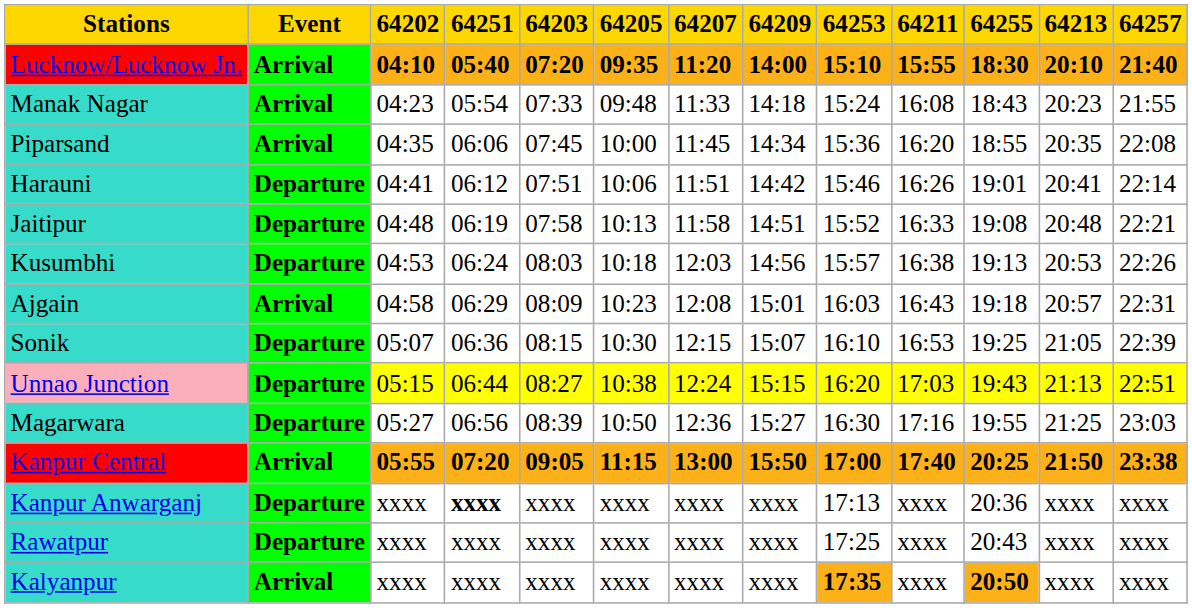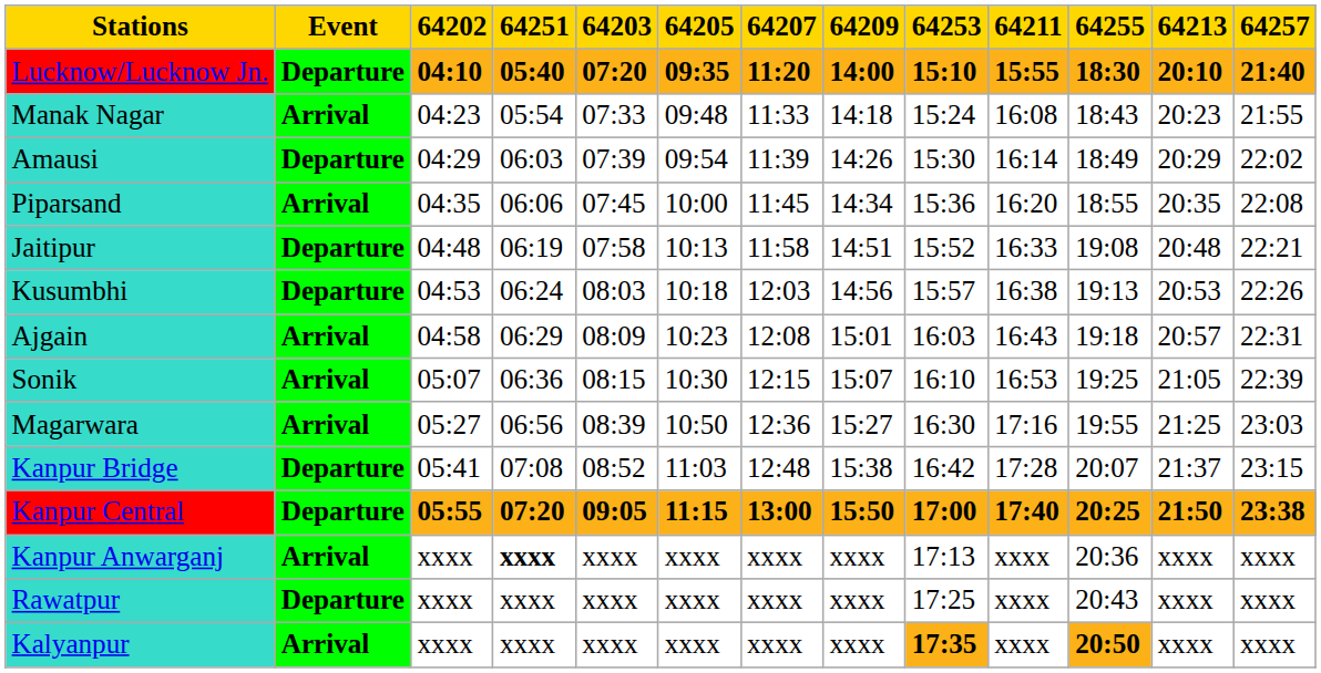 <table class="wikitable sortable" style="background:#ffffff;">
 <tr>
 <th style="background-color:#FFD700">Stations</th>
 <th ! style="background-color:#FFD700">Event</th>
 <th ! style="background-color:#FFD700">64202</th>
 <th ! style="background-color:#FFD700">64251</th>
 <th ! style="background-color:#FFD700">64203</th>
 <th ! style="background-color:#FFD700">64205</th>
 <th ! style="background-color:#FFD700">64207</th>
 <th ! style="background-color:#FFD700">64209</th>
 <th ! style="background-color:#FFD700">64253</th>
 <th ! style="background-color:#FFD700">64211</th>
 <th ! style="background-color:#FFD700">64255</th>
 <th ! style="background-color:#FFD700">64213</th>
 <th ! style="background-color:#FFD700">64257</th>
 </tr>
 <tr>
 <td align="left" style="background-color:#FF0000"><a href='#'>Lucknow/Lucknow Jn.</a></td>
-<td align="left" style="background-color:#00FF00"><strong>Arrival</strong></td>
+<td align="left" style="background-color:#00FF00"><strong>Departure</strong></td>
 <td align="left" style="background-color:#FBB117"><strong>04:10</strong></td>
 <td align="left" style="background-color:#FBB117"><strong>05:40</strong></td>
 <td align="left" style="background-color:#FBB117"><strong>07:20</strong></td>
 <td align="left" style="background-color:#FBB117"><strong>09:35</strong></td>
 <td align="left" style="background-color:#FBB117"><strong>11:20</strong></td>
 <td align="left" style="background-color:#FBB117"><strong>14:00</strong></td>
 <td align="left" style="background-color:#FBB117"><strong>15:10</strong></td>
 <td align="left" style="background-color:#FBB117"><strong>15:55</strong></td>
 <td align="left" style="background-color:#FBB117"><strong>18:30</strong></td>
 <td align="left" style="background-color:#FBB117"><strong>20:10</strong></td>
 <td align="left" style="background-color:#FBB117"><strong>21:40</strong></td>
 </tr>
 <tr>
 <td align="left"  style="background-color:#36DBCA">Manak Nagar</td>
 <td align="left" style="background-color:#00FF00"><strong>Arrival</strong></td>
 <td align="left">04:23</td>
 <td align="left">05:54</td>
 <td align="left">07:33</td>
 <td align="left">09:48</td>
 <td align="left">11:33</td>
 <td align="left">14:18</td>
 <td align="left">15:24</td>
 <td align="left">16:08</td>
 <td align="left">18:43</td>
 <td align="left">20:23</td>
 <td align="left">21:55</td>
 </tr>
 <tr>
+<td align="left"  style="background-color:#36DBCA">Amausi</td>
+<td align="left" style="background-color:#00FF00"><strong>Departure</strong></td>
+<td align="left">04:29</td>
+<td align="left">06:03</td>
+<td align="left">07:39</td>
+<td align="left">09:54</td>
+<td align="left">11:39</td>
+<td align="left">14:26</td>
+<td align="left">15:30</td>
+<td align="left">16:14</td>
+<td align="left">18:49</td>
+<td align="left">20:29</td>
+<td align="left">22:02</td>
+</tr>
+<tr>
 <td align="left"   style="background-color:#36DBCA">Piparsand</td>
 <td align="left" style="background-color:#00FF00"><strong>Arrival</strong></td>
 <td align="left">04:35</td>
 <td align="left">06:06</td>
 <td align="left">07:45</td>
 <td align="left">10:00</td>
 <td align="left">11:45</td>
 <td align="left">14:34</td>
 <td align="left">15:36</td>
 <td align="left">16:20</td>
 <td align="left">18:55</td>
 <td align="left">20:35</td>
 <td align="left">22:08</td>
-</tr>
-<tr>
-<td align="left"   style="background-color:#36DBCA">Harauni</td>
-<td align="left" style="background-color:#00FF00"><strong>Departure</strong></td>
-<td align="left">04:41</td>
-<td align="left">06:12</td>
-<td align="left">07:51</td>
-<td align="left">10:06</td>
-<td align="left">11:51</td>
-<td align="left">14:42</td>
-<td align="left">15:46</td>
-<td align="left">16:26</td>
-<td align="left">19:01</td>
-<td align="left">20:41</td>
-<td align="left">22:14</td>
 </tr>
 <tr>
 <td align="left"  style="background-color:#36DBCA">Jaitipur</td>
 <td align="left" style="background-color:#00FF00"><strong>Departure</strong></td>
 <td align="left">04:48</td>
 <td align="left">06:19</td>
 <td align="left">07:58</td>
 <td align="left">10:13</td>
 <td align="left">11:58</td>
 <td align="left">14:51</td>
 <td align="left">15:52</td>
 <td align="left">16:33</td>
 <td align="left">19:08</td>
 <td align="left">20:48</td>
 <td align="left">22:21</td>
 </tr>
 <tr>
 <td align="left"  style="background-color:#36DBCA">Kusumbhi</td>
 <td align="left" style="background-color:#00FF00"><strong>Departure</strong></td>
 <td align="left">04:53</td>
 <td align="left">06:24</td>
 <td align="left">08:03</td>
 <td align="left">10:18</td>
 <td align="left">12:03</td>
 <td align="left">14:56</td>
 <td align="left">15:57</td>
 <td align="left">16:38</td>
 <td align="left">19:13</td>
 <td align="left">20:53</td>
 <td align="left">22:26</td>
 </tr>
 <tr>
 <td align="left"   style="background-color:#36DBCA">Ajgain</td>
 <td align="left" style="background-color:#00FF00"><strong>Arrival</strong></td>
 <td align="left">04:58</td>
 <td align="left">06:29</td>
 <td align="left">08:09</td>
 <td align="left">10:23</td>
 <td align="left">12:08</td>
 <td align="left">15:01</td>
 <td align="left">16:03</td>
 <td align="left">16:43</td>
 <td align="left">19:18</td>
 <td align="left">20:57</td>
 <td align="left">22:31</td>
 </tr>
 <tr>
 <td align="left" style="background-color:#36DBCA">Sonik</td>
-<td align="left" style="background-color:#00FF00"><strong>Departure</strong></td>
+<td align="left" style="background-color:#00FF00"><strong>Arrival</strong></td>
 <td align="left">05:07</td>
 <td align="left">06:36</td>
 <td align="left">08:15</td>
 <td align="left">10:30</td>
 <td align="left">12:15</td>
 <td align="left">15:07</td>
 <td align="left">16:10</td>
 <td align="left">16:53</td>
 <td align="left">19:25</td>
 <td align="left">21:05</td>
 <td align="left">22:39</td>
 </tr>
-<tr>
-<td align="left" style="background-color:#FAAFBA"><a href='#'>Unnao Junction</a></td>
-<td align="left" style="background-color:#00FF00"><strong>Departure</strong></td>
-<td align="left" style="background-color:#FFFF00">05:15</td>
-<td align="left" style="background-color:#FFFF00">06:44</td>
-<td align="left" style="background-color:#FFFF00">08:27</td>
-<td align="left" style="background-color:#FFFF00">10:38</td>
-<td align="left" style="background-color:#FFFF00">12:24</td>
-<td align="left" style="background-color:#FFFF00">15:15</td>
-<td align="left" style="background-color:#FFFF00">16:20</td>
-<td align="left" style="background-color:#FFFF00">17:03</td>
-<td align="left" style="background-color:#FFFF00">19:43</td>
-<td align="left" style="background-color:#FFFF00">21:13</td>
-<td align="left" style="background-color:#FFFF00">22:51</td>
-</tr>
 <tr Ki>
 <td align="left" style="background-color:#36DBCA">Magarwara</td>
-<td align="left" style="background-color:#00FF00"><strong>Departure</strong></td>
+<td align="left" style="background-color:#00FF00"><strong>Arrival</strong></td>
 <td align="left">05:27</td>
 <td align="left">06:56</td>
 <td align="left">08:39</td>
 <td align="left">10:50</td>
 <td align="left">12:36</td>
 <td align="left">15:27</td>
 <td align="left">16:30</td>
 <td align="left">17:16</td>
 <td align="left">19:55</td>
 <td align="left">21:25</td>
 <td align="left">23:03</td>
 </tr>
 <tr>
+<td align="left"  style="background-color:#36DBCA"><a href='#'>Kanpur Bridge</a></td>
+<td align="left" style="background-color:#00FF00"><strong>Departure</strong></td>
+<td align="left">05:41</td>
+<td align="left">07:08</td>
+<td align="left">08:52</td>
+<td align="left">11:03</td>
+<td align="left">12:48</td>
+<td align="left">15:38</td>
+<td align="left">16:42</td>
+<td align="left">17:28</td>
+<td align="left">20:07</td>
+<td align="left">21:37</td>
+<td align="left">23:15</td>
+</tr>
+<tr>
 <td align="left" style="background-color:#FF0000"><a href='#'>Kanpur Central</a></td>
-<td align="left" style="background-color:#00FF00"><strong>Arrival</strong></td>
+<td align="left" style="background-color:#00FF00"><strong>Departure</strong></td>
 <td align="left" style="background-color:#FBB117"><strong>05:55</strong></td>
 <td align="left" style="background-color:#FBB117"><strong>07:20</strong></td>
 <td align="left" style="background-color:#FBB117"><strong>09:05</strong></td>
 <td align="left" style="background-color:#FBB117"><strong>11:15</strong></td>
 <td align="left" style="background-color:#FBB117"><strong>13:00</strong></td>
 <td align="left" style="background-color:#FBB117"><strong>15:50</strong></td>
 <td align="left" style="background-color:#FBB117"><strong>17:00</strong></td>
 <td align="left" style="background-color:#FBB117"><strong>17:40</strong></td>
 <td align="left" style="background-color:#FBB117"><strong>20:25</strong></td>
 <td align="left" style="background-color:#FBB117"><strong>21:50</strong></td>
 <td align="left" style="background-color:#FBB117"><strong>23:38</strong></td>
 </tr>
 <tr>
 <td align="left" style="background-color:#36DBCA"><a href='#'>Kanpur Anwarganj</a></td>
-<td align="left" style="background-color:#00FF00"><strong>Departure</strong></td>
+<td align="left" style="background-color:#00FF00"><strong>Arrival</strong></td>
 <td align="left">xxxx</td>
 <td align="left"><strong>xxxx</strong></td>
 <td align="left">xxxx</td>
 <td align="left">xxxx</td>
 <td align="left">xxxx</td>
 <td align="left">xxxx</td>
 <td align="left">17:13</td>
 <td align="left">xxxx</td>
 <td align="left">20:36</td>
 <td align="left">xxxx</td>
 <td align="left">xxxx</td>
 </tr>
 <tr>
 <td align="left" style="background-color:#36DBCA"><a href='#'>Rawatpur</a></td>
 <td align="left" style="background-color:#00FF00"><strong>Departure</strong></td>
 <td align="left">xxxx</td>
 <td align="left">xxxx</td>
 <td align="left">xxxx</td>
 <td align="left">xxxx</td>
 <td align="left">xxxx</td>
 <td align="left">xxxx</td>
 <td align="left">17:25</td>
 <td align="left">xxxx</td>
 <td align="left">20:43</td>
 <td align="left">xxxx</td>
 <td align="left">xxxx</td>
 </tr>
 <tr>
 <td align="left" style="background-color:#36DBCA"><a href='#'>Kalyanpur</a></td>
 <td align="left" style="background-color:#00FF00"><strong>Arrival</strong></td>
 <td align="left">xxxx</td>
 <td align="left">xxxx</td>
 <td align="left">xxxx</td>
 <td align="left">xxxx</td>
 <td align="left">xxxx</td>
 <td align="left">xxxx</td>
 <td align="left" style="background-color:#FBB117"><strong> 17:35</strong></td>
 <td align="left">xxxx</td>
 <td align="left" style="background-color:#FBB117"><strong> 20:50</strong></td>
 <td align="left">xxxx</td>
 <td align="left">xxxx</td>
 </tr>
 </table>
